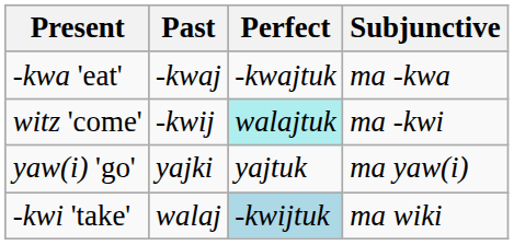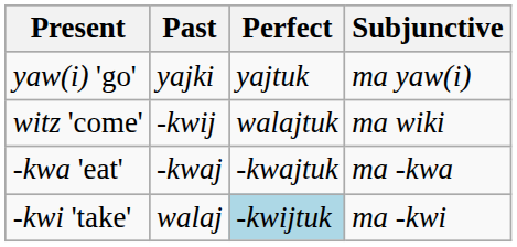 <table class="wikitable" style="margin: 1em auto 1em auto">
 <tr>
 <th align="center">Present</th>
 <th align="center">Past</th>
 <th align="center">Perfect</th>
 <th align="center">Subjunctive</th>
 </tr>
 <tr>
+<td><em>yaw(i)</em> 'go'</td>
+<td><em>yajki</em></td>
+<td><em>yajtuk</em></td>
+<td><em>ma yaw(i)</em></td>
+</tr>
+<tr>
+<td><em>witz</em> 'come'</td>
+<td><em>-kwij</em></td>
+<td><em>walajtuk</em></td>
+<td><em>ma wiki</em></td>
+</tr>
+<tr>
 <td><em>-kwa</em> 'eat'</td>
 <td><em>-kwaj</em></td>
 <td><em>-kwajtuk</em></td>
 <td><em>ma -kwa</em></td>
 </tr>
 <tr>
-<td><em>witz</em> 'come'</td>
-<td><em>-kwij</em></td>
-<td style="background: paleturquoise;"><em>walajtuk</em></td>
-<td><em>ma -kwi</em></td>
-</tr>
-<tr>
-<td><em>yaw(i)</em> 'go'</td>
-<td><em>yajki</em></td>
-<td><em>yajtuk</em></td>
-<td><em>ma yaw(i)</em></td>
-</tr>
-<tr>
 <td><em>-kwi</em> 'take'</td>
 <td><em>walaj</em></td>
 <td style="background: lightblue;"><em>-kwijtuk</em></td>
-<td><em>ma wiki</em></td>
+<td><em>ma -kwi</em></td>
 </tr>
 </table>
